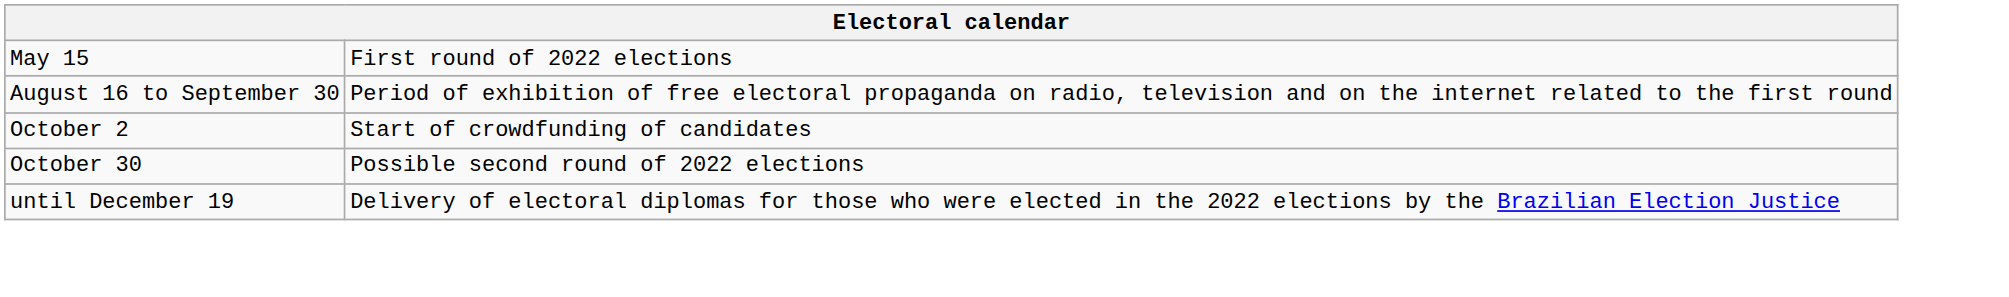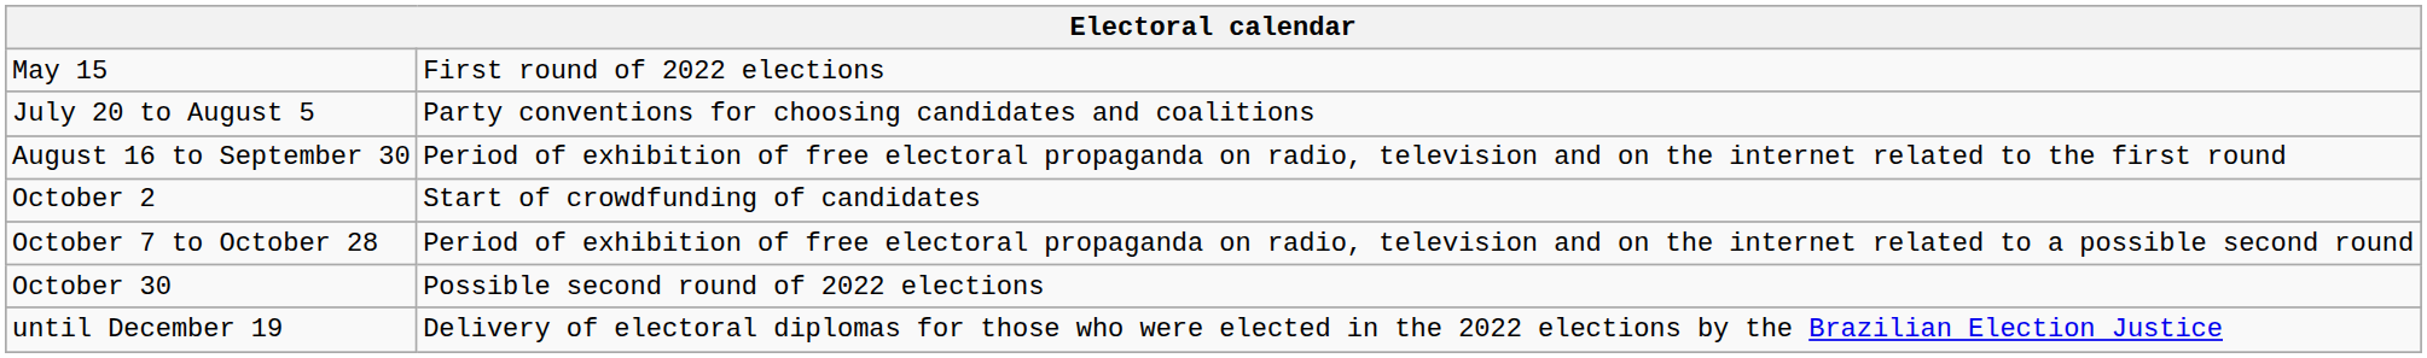 <table class="wikitable">
 <tr>
 <th colspan="2">Electoral calendar</th>
 </tr>
 <tr>
 <td>May 15</td>
 <td>First round of 2022 elections</td>
+</tr>
+<tr>
+<td>July 20 to August 5</td>
+<td>Party conventions for choosing candidates and coalitions</td>
 </tr>
 <tr>
 <td>August 16 to September 30</td>
 <td>Period of exhibition of free electoral propaganda on radio, television and on the internet related to the first round</td>
 </tr>
 <tr>
 <td>October 2</td>
 <td>Start of crowdfunding of candidates</td>
 </tr>
 <tr>
+<td>October 7 to October 28</td>
+<td>Period of exhibition of free electoral propaganda on radio, television and on the internet related to a possible second round</td>
+</tr>
+<tr>
 <td>October 30</td>
 <td>Possible second round of 2022 elections</td>
 </tr>
 <tr>
 <td>until December 19</td>
 <td>Delivery of electoral diplomas for those who were elected in the 2022 elections by the <a href='#'>Brazilian Election Justice</a></td>
 </tr>
 </table>
